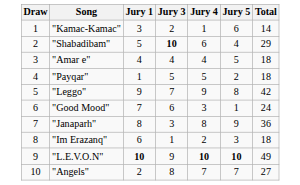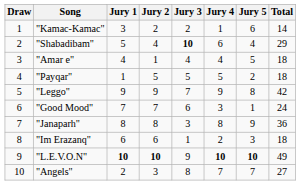 <table class="wikitable collapsible" style="margin: 1em auto 1em auto; text-align:center;">
 <tr>
 <th>Draw</th>
 <th>Song</th>
 <th>Jury 1</th>
+<th>Jury 2</th>
 <th>Jury 3</th>
 <th>Jury 4</th>
 <th>Jury 5</th>
 <th>Total</th>
 </tr>
 <tr>
 <td>1</td>
 <td align=left>"Kamac-Kamac"</td>
 <td>3</td>
 <td>2</td>
+<td>2</td>
 <td>1</td>
 <td>6</td>
 <td>14</td>
 </tr>
 <tr>
 <td>2</td>
 <td align=left>"Shabadibam"</td>
 <td>5</td>
+<td>4</td>
 <td><strong>10</strong></td>
 <td>6</td>
 <td>4</td>
 <td>29</td>
 </tr>
 <tr>
 <td>3</td>
 <td align=left>"Amar e"</td>
 <td>4</td>
+<td>1</td>
 <td>4</td>
 <td>4</td>
 <td>5</td>
 <td>18</td>
 </tr>
 <tr>
 <td>4</td>
 <td align=left>"Payqar"</td>
 <td>1</td>
 <td>5</td>
 <td>5</td>
+<td>5</td>
 <td>2</td>
 <td>18</td>
 </tr>
 <tr>
 <td>5</td>
 <td align=left>"Leggo"</td>
+<td>9</td>
 <td>9</td>
 <td>7</td>
 <td>9</td>
 <td>8</td>
 <td>42</td>
 </tr>
 <tr>
 <td>6</td>
 <td align=left>"Good Mood"</td>
 <td>7</td>
+<td>7</td>
 <td>6</td>
 <td>3</td>
 <td>1</td>
 <td>24</td>
 </tr>
 <tr>
 <td>7</td>
 <td align=left>"Janaparh"</td>
+<td>8</td>
 <td>8</td>
 <td>3</td>
 <td>8</td>
 <td>9</td>
 <td>36</td>
 </tr>
 <tr>
 <td>8</td>
 <td align=left>"Im Erazanq"</td>
 <td>6</td>
+<td>6</td>
 <td>1</td>
 <td>2</td>
 <td>3</td>
 <td>18</td>
 </tr>
 <tr>
 <td>9</td>
 <td align=left>"L.E.V.O.N"</td>
+<td><strong>10</strong></td>
 <td><strong>10</strong></td>
 <td>9</td>
 <td><strong>10</strong></td>
 <td><strong>10</strong></td>
 <td>49</td>
 </tr>
 <tr>
 <td>10</td>
 <td align=left>"Angels"</td>
 <td>2</td>
+<td>3</td>
 <td>8</td>
 <td>7</td>
 <td>7</td>
 <td>27</td>
 </tr>
 </table>
